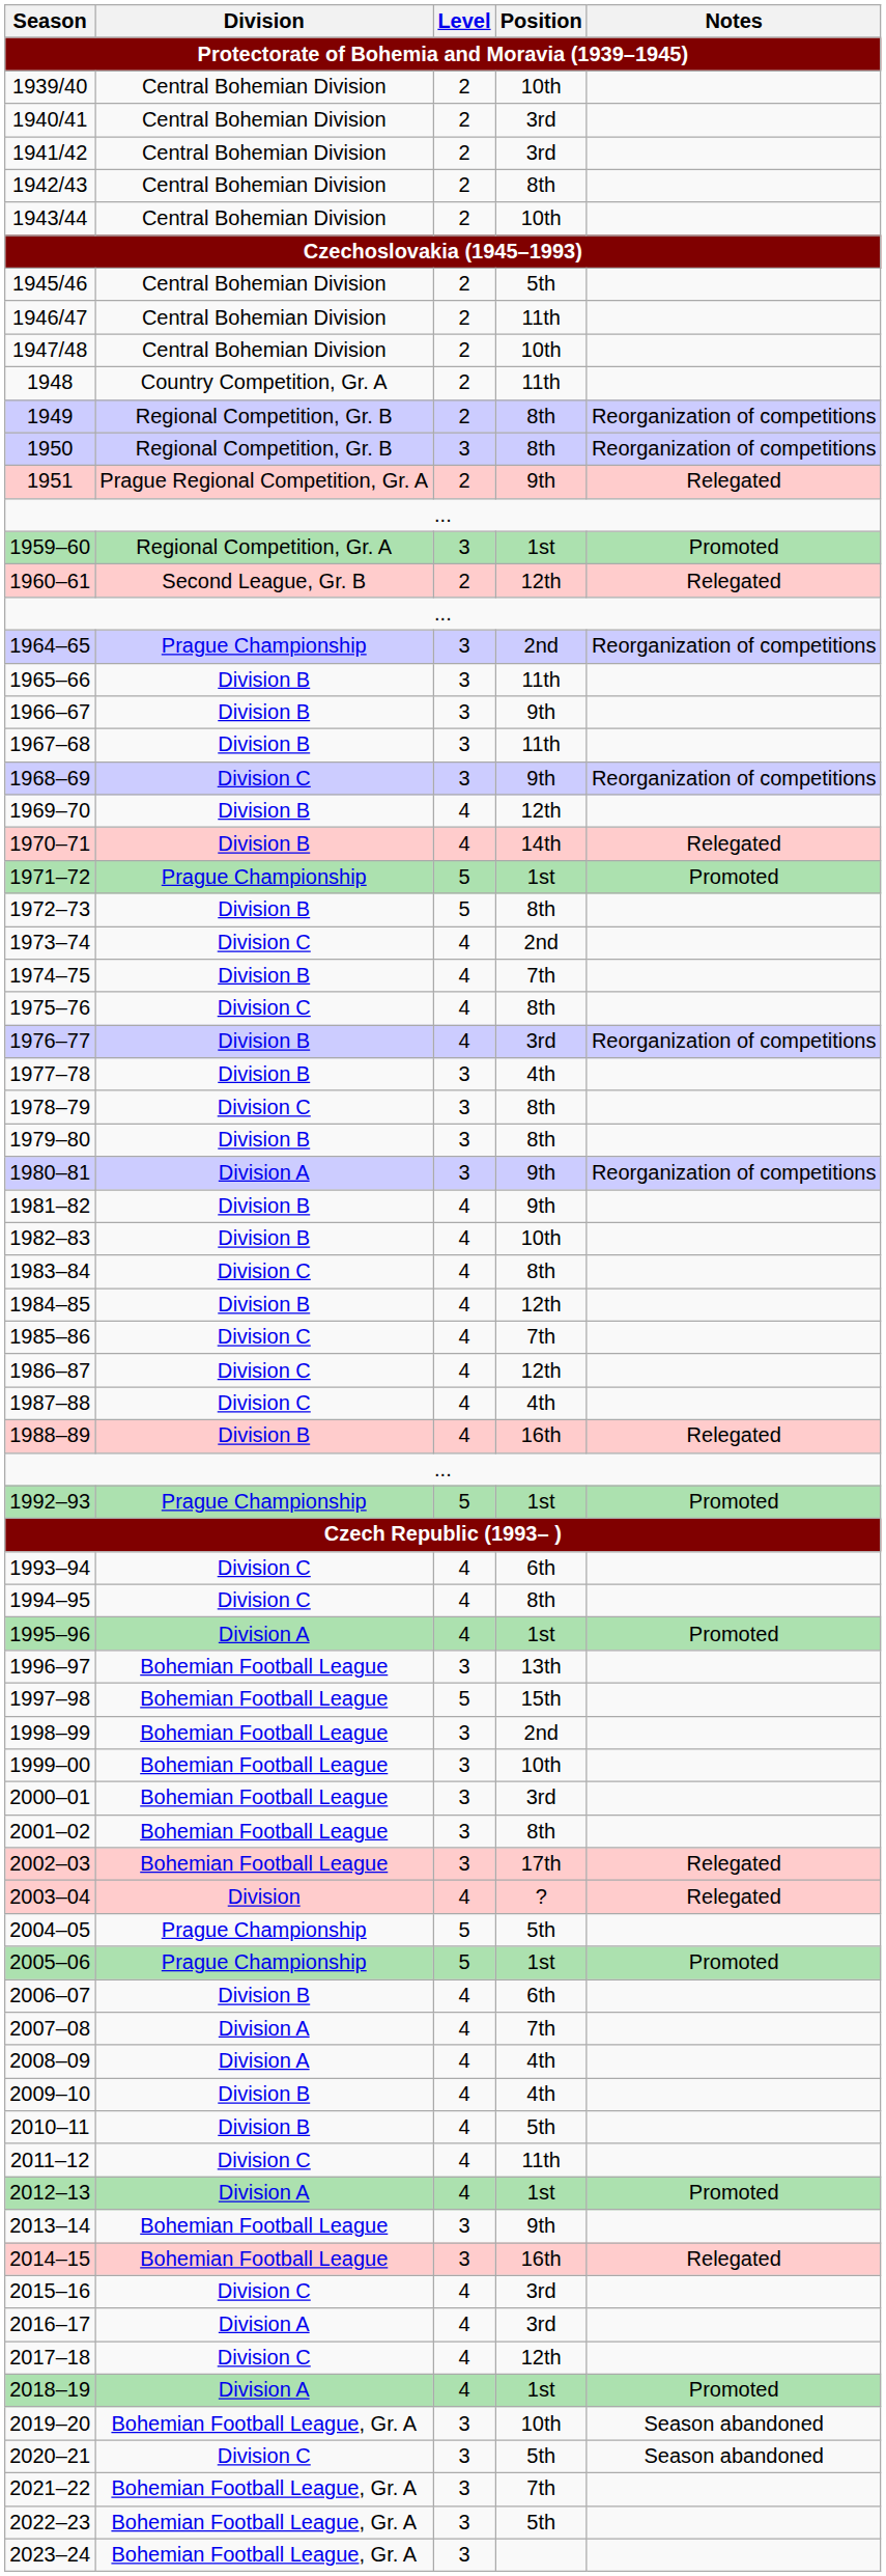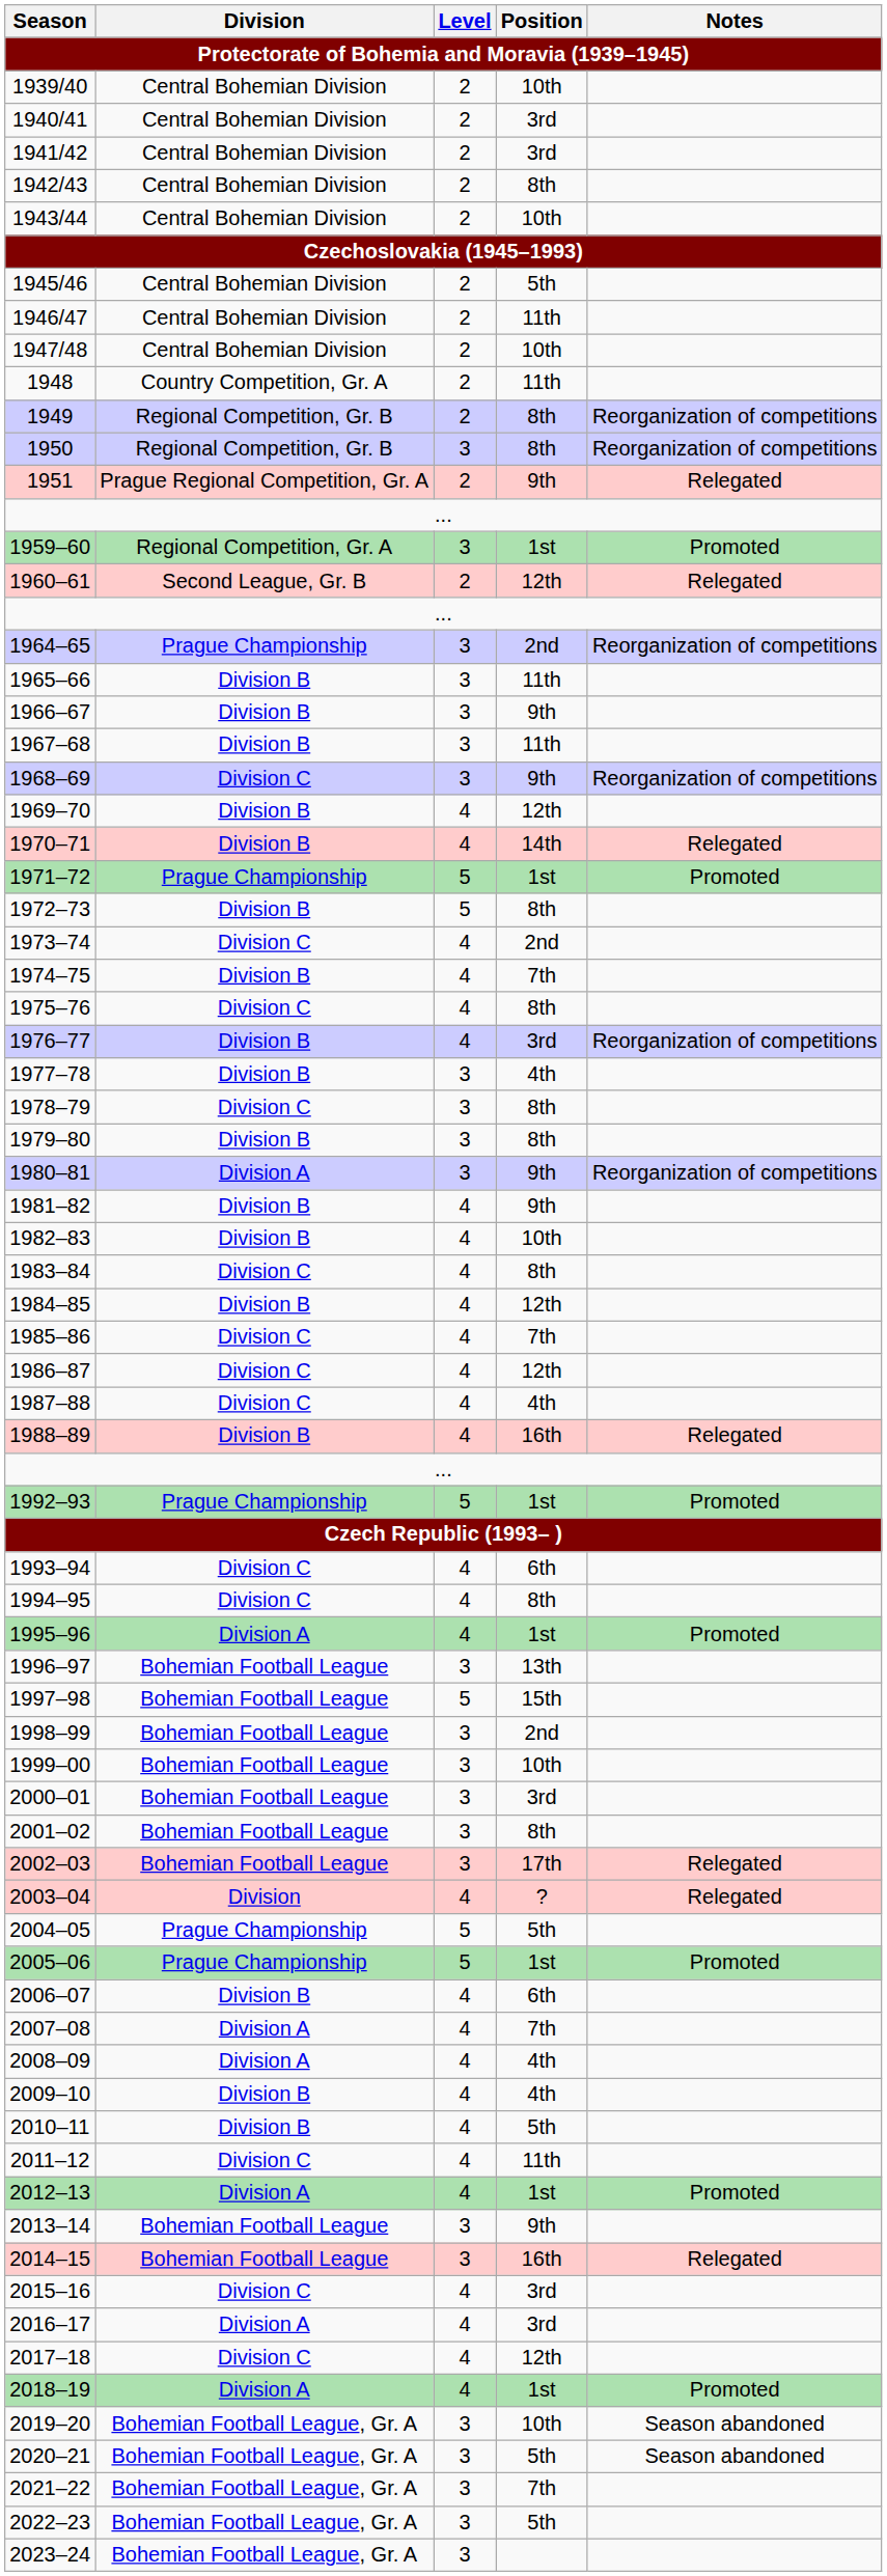 <table class="wikitable" style=text-align:center>
 <tr>
 <th>Season</th>
 <th>Division</th>
 <th><a href='#'>Level</a></th>
 <th>Position</th>
 <th>Notes</th>
 </tr>
 <tr style="background:#800000; font-weight:bold; color:#FFFFFF">
 <td colspan="5"><strong>Protectorate of Bohemia and Moravia (1939–1945)</strong></td>
 </tr>
 <tr>
 <td>1939/40</td>
 <td>Central Bohemian Division</td>
 <td>2</td>
 <td>10th</td>
 <td></td>
 </tr>
 <tr>
 <td>1940/41</td>
 <td>Central Bohemian Division</td>
 <td>2</td>
 <td>3rd</td>
 <td></td>
 </tr>
 <tr>
 <td>1941/42</td>
 <td>Central Bohemian Division</td>
 <td>2</td>
 <td>3rd</td>
 <td></td>
 </tr>
 <tr>
 <td>1942/43</td>
 <td>Central Bohemian Division</td>
 <td>2</td>
 <td>8th</td>
 <td></td>
 </tr>
 <tr>
 <td>1943/44</td>
 <td>Central Bohemian Division</td>
 <td>2</td>
 <td>10th</td>
 <td></td>
 </tr>
 <tr style="background:#800000; font-weight:bold; color:#FFFFFF">
 <td colspan="5"><strong>Czechoslovakia (1945–1993)</strong></td>
 </tr>
 <tr>
 <td>1945/46</td>
 <td>Central Bohemian Division</td>
 <td>2</td>
 <td>5th</td>
 <td></td>
 </tr>
 <tr>
 <td>1946/47</td>
 <td>Central Bohemian Division</td>
 <td>2</td>
 <td>11th</td>
 <td></td>
 </tr>
 <tr>
 <td>1947/48</td>
 <td>Central Bohemian Division</td>
 <td>2</td>
 <td>10th</td>
 <td></td>
 </tr>
 <tr>
 <td>1948</td>
 <td>Country Competition, Gr. A</td>
 <td>2</td>
 <td>11th</td>
 <td></td>
 </tr>
 <tr bgcolor=#ccccff>
 <td>1949</td>
 <td>Regional Competition, Gr. B</td>
 <td>2</td>
 <td>8th</td>
 <td>Reorganization of competitions</td>
 </tr>
 <tr bgcolor=#ccccff>
 <td>1950</td>
 <td>Regional Competition, Gr. B</td>
 <td>3</td>
 <td>8th</td>
 <td>Reorganization of competitions</td>
 </tr>
 <tr bgcolor=#FFCCCC>
 <td>1951</td>
 <td>Prague Regional Competition, Gr. A</td>
 <td>2</td>
 <td>9th</td>
 <td>Relegated</td>
 </tr>
 <tr>
 <td colspan=5>...</td>
 </tr>
 <tr bgcolor=#ace1af>
 <td>1959–60</td>
 <td>Regional Competition, Gr. A</td>
 <td>3</td>
 <td>1st</td>
 <td>Promoted</td>
 </tr>
 <tr bgcolor=#FFCCCC>
 <td>1960–61</td>
 <td>Second League, Gr. B</td>
 <td>2</td>
 <td>12th</td>
 <td>Relegated</td>
 </tr>
 <tr>
 <td colspan=5>...</td>
 </tr>
 <tr bgcolor=#ccccff>
 <td>1964–65</td>
 <td><a href='#'>Prague Championship</a></td>
 <td>3</td>
 <td>2nd</td>
 <td>Reorganization of competitions</td>
 </tr>
 <tr>
 <td>1965–66</td>
 <td><a href='#'>Division B</a></td>
 <td>3</td>
 <td>11th</td>
 <td></td>
 </tr>
 <tr>
 <td>1966–67</td>
 <td><a href='#'>Division B</a></td>
 <td>3</td>
 <td>9th</td>
 <td></td>
 </tr>
 <tr>
 <td>1967–68</td>
 <td><a href='#'>Division B</a></td>
 <td>3</td>
 <td>11th</td>
 <td></td>
 </tr>
 <tr bgcolor=#ccccff>
 <td>1968–69</td>
 <td><a href='#'>Division C</a></td>
 <td>3</td>
 <td>9th</td>
 <td>Reorganization of competitions</td>
 </tr>
 <tr>
 <td>1969–70</td>
 <td><a href='#'>Division B</a></td>
 <td>4</td>
 <td>12th</td>
 <td></td>
 </tr>
 <tr bgcolor=#FFCCCC>
 <td>1970–71</td>
 <td><a href='#'>Division B</a></td>
 <td>4</td>
 <td>14th</td>
 <td>Relegated</td>
 </tr>
 <tr bgcolor=#ace1af>
 <td>1971–72</td>
 <td><a href='#'>Prague Championship</a></td>
 <td>5</td>
 <td>1st</td>
 <td>Promoted</td>
 </tr>
 <tr>
 <td>1972–73</td>
 <td><a href='#'>Division B</a></td>
 <td>5</td>
 <td>8th</td>
 <td></td>
 </tr>
 <tr>
 <td>1973–74</td>
 <td><a href='#'>Division C</a></td>
 <td>4</td>
 <td>2nd</td>
 <td></td>
 </tr>
 <tr>
 <td>1974–75</td>
 <td><a href='#'>Division B</a></td>
 <td>4</td>
 <td>7th</td>
 <td></td>
 </tr>
 <tr>
 <td>1975–76</td>
 <td><a href='#'>Division C</a></td>
 <td>4</td>
 <td>8th</td>
 <td></td>
 </tr>
 <tr bgcolor=#ccccff>
 <td>1976–77</td>
 <td><a href='#'>Division B</a></td>
 <td>4</td>
 <td>3rd</td>
 <td>Reorganization of competitions</td>
 </tr>
 <tr>
 <td>1977–78</td>
 <td><a href='#'>Division B</a></td>
 <td>3</td>
 <td>4th</td>
 <td></td>
 </tr>
 <tr>
 <td>1978–79</td>
 <td><a href='#'>Division C</a></td>
 <td>3</td>
 <td>8th</td>
 <td></td>
 </tr>
 <tr>
 <td>1979–80</td>
 <td><a href='#'>Division B</a></td>
 <td>3</td>
 <td>8th</td>
 <td></td>
 </tr>
 <tr bgcolor=#ccccff>
 <td>1980–81</td>
 <td><a href='#'>Division A</a></td>
 <td>3</td>
 <td>9th</td>
 <td>Reorganization of competitions</td>
 </tr>
 <tr>
 <td>1981–82</td>
 <td><a href='#'>Division B</a></td>
 <td>4</td>
 <td>9th</td>
 <td></td>
 </tr>
 <tr>
 <td>1982–83</td>
 <td><a href='#'>Division B</a></td>
 <td>4</td>
 <td>10th</td>
 <td></td>
 </tr>
 <tr>
 <td>1983–84</td>
 <td><a href='#'>Division C</a></td>
 <td>4</td>
 <td>8th</td>
 <td></td>
 </tr>
 <tr>
 <td>1984–85</td>
 <td><a href='#'>Division B</a></td>
 <td>4</td>
 <td>12th</td>
 <td></td>
 </tr>
 <tr>
 <td>1985–86</td>
 <td><a href='#'>Division C</a></td>
 <td>4</td>
 <td>7th</td>
 <td></td>
 </tr>
 <tr>
 <td>1986–87</td>
 <td><a href='#'>Division C</a></td>
 <td>4</td>
 <td>12th</td>
 <td></td>
 </tr>
 <tr>
 <td>1987–88</td>
 <td><a href='#'>Division C</a></td>
 <td>4</td>
 <td>4th</td>
 <td></td>
 </tr>
 <tr bgcolor=#FFCCCC>
 <td>1988–89</td>
 <td><a href='#'>Division B</a></td>
 <td>4</td>
 <td>16th</td>
 <td>Relegated</td>
 </tr>
 <tr>
 <td colspan=5>...</td>
 </tr>
 <tr bgcolor=#ace1af>
 <td>1992–93</td>
 <td><a href='#'>Prague Championship</a></td>
 <td>5</td>
 <td>1st</td>
 <td>Promoted</td>
 </tr>
 <tr style="background:#800000; font-weight:bold; color:#FFFFFF">
 <td colspan="5"><strong>Czech Republic (1993– )</strong></td>
 </tr>
 <tr>
 <td>1993–94</td>
 <td><a href='#'>Division C</a></td>
 <td>4</td>
 <td>6th</td>
 <td></td>
 </tr>
 <tr>
 <td>1994–95</td>
 <td><a href='#'>Division C</a></td>
 <td>4</td>
 <td>8th</td>
 <td></td>
 </tr>
 <tr bgcolor=#ace1af>
 <td>1995–96</td>
 <td><a href='#'>Division A</a></td>
 <td>4</td>
 <td>1st</td>
 <td>Promoted</td>
 </tr>
 <tr>
 <td>1996–97</td>
 <td><a href='#'>Bohemian Football League</a></td>
 <td>3</td>
 <td>13th</td>
 <td></td>
 </tr>
 <tr>
 <td>1997–98</td>
 <td><a href='#'>Bohemian Football League</a></td>
 <td>5</td>
 <td>15th</td>
 <td></td>
 </tr>
 <tr>
 <td>1998–99</td>
 <td><a href='#'>Bohemian Football League</a></td>
 <td>3</td>
 <td>2nd</td>
 <td></td>
 </tr>
 <tr>
 <td>1999–00</td>
 <td><a href='#'>Bohemian Football League</a></td>
 <td>3</td>
 <td>10th</td>
 <td></td>
 </tr>
 <tr>
 <td>2000–01</td>
 <td><a href='#'>Bohemian Football League</a></td>
 <td>3</td>
 <td>3rd</td>
 <td></td>
 </tr>
 <tr>
 <td>2001–02</td>
 <td><a href='#'>Bohemian Football League</a></td>
 <td>3</td>
 <td>8th</td>
 <td></td>
 </tr>
 <tr bgcolor=#FFCCCC>
 <td>2002–03</td>
 <td><a href='#'>Bohemian Football League</a></td>
 <td>3</td>
 <td>17th</td>
 <td>Relegated</td>
 </tr>
 <tr bgcolor=#FFCCCC>
 <td>2003–04</td>
 <td><a href='#'>Division</a></td>
 <td>4</td>
 <td>?</td>
 <td>Relegated</td>
 </tr>
 <tr>
 <td>2004–05</td>
 <td><a href='#'>Prague Championship</a></td>
 <td>5</td>
 <td>5th</td>
 <td></td>
 </tr>
 <tr bgcolor=#ace1af>
 <td>2005–06</td>
 <td><a href='#'>Prague Championship</a></td>
 <td>5</td>
 <td>1st</td>
 <td>Promoted</td>
 </tr>
 <tr>
 <td>2006–07</td>
 <td><a href='#'>Division B</a></td>
 <td>4</td>
 <td>6th</td>
 <td></td>
 </tr>
 <tr>
 <td>2007–08</td>
 <td><a href='#'>Division A</a></td>
 <td>4</td>
 <td>7th</td>
 <td></td>
 </tr>
 <tr>
 <td>2008–09</td>
 <td><a href='#'>Division A</a></td>
 <td>4</td>
 <td>4th</td>
 <td></td>
 </tr>
 <tr>
 <td>2009–10</td>
 <td><a href='#'>Division B</a></td>
 <td>4</td>
 <td>4th</td>
 <td></td>
 </tr>
 <tr>
 <td>2010–11</td>
 <td><a href='#'>Division B</a></td>
 <td>4</td>
 <td>5th</td>
 <td></td>
 </tr>
 <tr>
 <td>2011–12</td>
 <td><a href='#'>Division C</a></td>
 <td>4</td>
 <td>11th</td>
 <td></td>
 </tr>
 <tr bgcolor=#ace1af>
 <td>2012–13</td>
 <td><a href='#'>Division A</a></td>
 <td>4</td>
 <td>1st</td>
 <td>Promoted</td>
 </tr>
 <tr>
 <td>2013–14</td>
 <td><a href='#'>Bohemian Football League</a></td>
 <td>3</td>
 <td>9th</td>
 <td></td>
 </tr>
 <tr bgcolor=#FFCCCC>
 <td>2014–15</td>
 <td><a href='#'>Bohemian Football League</a></td>
 <td>3</td>
 <td>16th</td>
 <td>Relegated</td>
 </tr>
 <tr>
 <td>2015–16</td>
 <td><a href='#'>Division C</a></td>
 <td>4</td>
 <td>3rd</td>
 <td></td>
 </tr>
 <tr>
 <td>2016–17</td>
 <td><a href='#'>Division A</a></td>
 <td>4</td>
 <td>3rd</td>
 <td></td>
 </tr>
 <tr>
 <td>2017–18</td>
 <td><a href='#'>Division C</a></td>
 <td>4</td>
 <td>12th</td>
 <td></td>
 </tr>
 <tr bgcolor=#ace1af>
 <td>2018–19</td>
 <td><a href='#'>Division A</a></td>
 <td>4</td>
 <td>1st</td>
 <td>Promoted</td>
 </tr>
 <tr>
 <td>2019–20</td>
 <td><a href='#'>Bohemian Football League</a>, Gr. A</td>
 <td>3</td>
 <td>10th</td>
 <td>Season abandoned</td>
 </tr>
 <tr>
 <td>2020–21</td>
-<td><a href='#'>Division C</a></td>
+<td><a href='#'>Bohemian Football League</a>, Gr. A</td>
 <td>3</td>
 <td>5th</td>
 <td>Season abandoned</td>
 </tr>
 <tr>
 <td>2021–22</td>
 <td><a href='#'>Bohemian Football League</a>, Gr. A</td>
 <td>3</td>
 <td>7th</td>
 <td></td>
 </tr>
 <tr>
 <td>2022–23</td>
 <td><a href='#'>Bohemian Football League</a>, Gr. A</td>
 <td>3</td>
 <td>5th</td>
 <td></td>
 </tr>
 <tr>
 <td>2023–24</td>
 <td><a href='#'>Bohemian Football League</a>, Gr. A</td>
 <td>3</td>
 <td></td>
 <td></td>
 </tr>
 </table>
